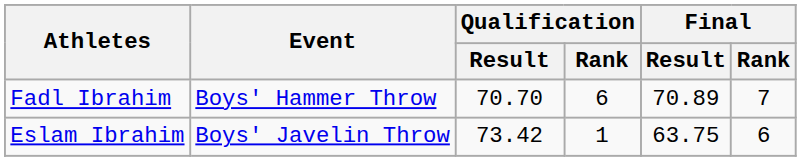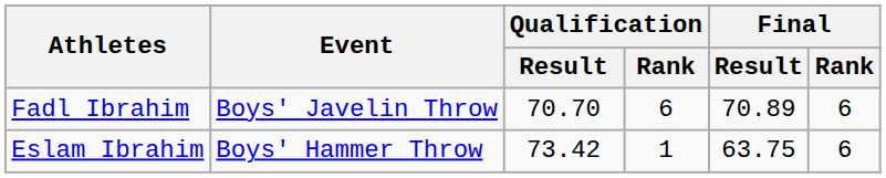 <table class="wikitable" border="1" style="font-size:90%">
 <tr>
 <th rowspan=2>Athletes</th>
 <th rowspan=2>Event</th>
 <th colspan=2>Qualification</th>
 <th colspan=2>Final</th>
 </tr>
 <tr>
 <th>Result</th>
 <th>Rank</th>
 <th>Result</th>
 <th>Rank</th>
 </tr>
 <tr>
 <td><a href='#'>Fadl Ibrahim</a></td>
-<td><a href='#'>Boys' Hammer Throw</a></td>
+<td><a href='#'>Boys' Javelin Throw</a></td>
 <td align=center>70.70</td>
 <td align=center>6 <strong></strong></td>
 <td align=center>70.89</td>
-<td align=center>7</td>
+<td align=center>6</td>
 </tr>
 <tr>
 <td><a href='#'>Eslam Ibrahim</a></td>
-<td><a href='#'>Boys' Javelin Throw</a></td>
+<td><a href='#'>Boys' Hammer Throw</a></td>
 <td align=center>73.42</td>
 <td align=center>1 <strong></strong></td>
 <td align=center>63.75</td>
 <td align=center>6</td>
 </tr>
 </table>
